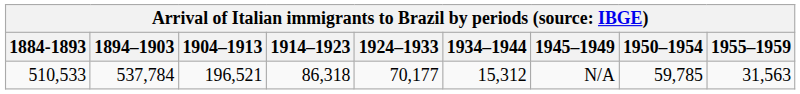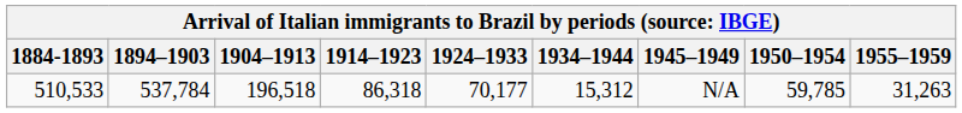 <table class="wikitable" style="margin: 1em auto 1em auto">
 <tr>
 <th colspan=10>Arrival of Italian immigrants to Brazil by periods (source: <a href='#'>IBGE</a>)</th>
 </tr>
 <tr>
 <th>1884-1893</th>
 <th>1894–1903</th>
 <th>1904–1913</th>
 <th>1914–1923</th>
 <th>1924–1933</th>
 <th>1934–1944</th>
 <th>1945–1949</th>
 <th>1950–1954</th>
 <th>1955–1959</th>
 </tr>
 <tr style="text-align:right;">
 <td>510,533</td>
 <td>537,784</td>
-<td>196,521</td>
+<td>196,518</td>
 <td>86,318</td>
 <td>70,177</td>
 <td>15,312</td>
 <td>N/A</td>
 <td>59,785</td>
-<td>31,563</td>
+<td>31,263</td>
 </tr>
 </table>
